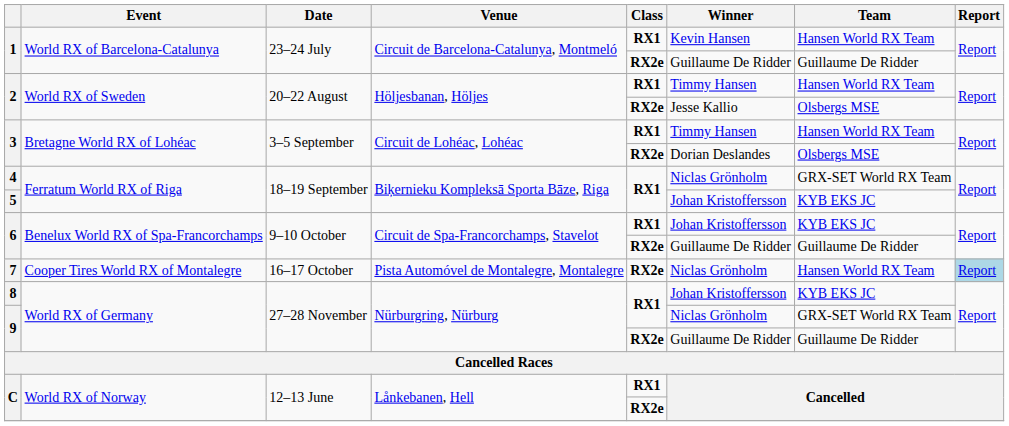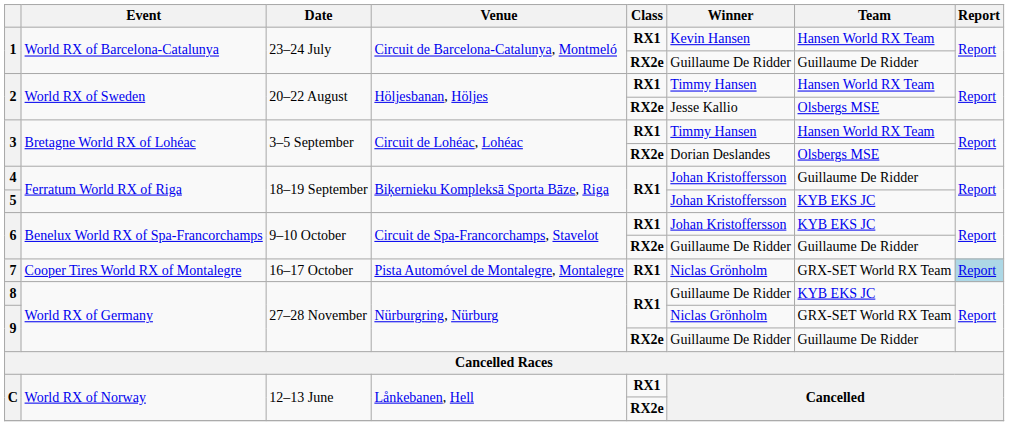 <table class="wikitable" style="font-size:85%;">
 <tr>
 <th></th>
 <th>Event</th>
 <th>Date</th>
 <th>Venue</th>
 <th>Class</th>
 <th>Winner</th>
 <th>Team</th>
 <th>Report</th>
 </tr>
 <tr>
 <th rowspan=2>1</th>
 <td rowspan=2> <a href='#'>World RX of Barcelona-Catalunya</a></td>
 <td rowspan=2>23–24 July</td>
 <td rowspan=2><a href='#'>Circuit de Barcelona-Catalunya</a>, <a href='#'>Montmeló</a></td>
 <td align=center><strong><span>RX1</span></strong></td>
 <td> <a href='#'>Kevin Hansen</a></td>
 <td> <a href='#'>Hansen World RX Team</a></td>
 <td rowspan=2><a href='#'>Report</a></td>
 </tr>
 <tr>
 <td align=center><strong><span>RX2e</span></strong></td>
 <td> Guillaume De Ridder</td>
 <td> Guillaume De Ridder</td>
 </tr>
 <tr>
 <th rowspan="2">2</th>
 <td rowspan="2"> <a href='#'>World RX of Sweden</a></td>
 <td rowspan="2">20–22 August</td>
 <td rowspan="2"><a href='#'>Höljesbanan</a>, <a href='#'>Höljes</a></td>
 <td align="center"><strong><span>RX1</span></strong></td>
 <td> <a href='#'>Timmy Hansen</a></td>
 <td> <a href='#'>Hansen World RX Team</a></td>
 <td rowspan="2"><a href='#'>Report</a></td>
 </tr>
 <tr>
 <td align=center><strong><span>RX2e</span></strong></td>
 <td> Jesse Kallio</td>
 <td> <a href='#'>Olsbergs MSE</a></td>
 </tr>
 <tr>
 <th rowspan=2>3</th>
 <td rowspan=2> <a href='#'>Bretagne World RX of Lohéac</a></td>
 <td rowspan=2>3–5 September</td>
 <td rowspan=2><a href='#'>Circuit de Lohéac</a>, <a href='#'>Lohéac</a></td>
 <td align=center><strong><span>RX1</span></strong></td>
 <td> <a href='#'>Timmy Hansen</a></td>
 <td> <a href='#'>Hansen World RX Team</a></td>
 <td rowspan=2><a href='#'>Report</a></td>
 </tr>
 <tr>
 <td align=center><strong><span>RX2e</span></strong></td>
 <td> Dorian Deslandes</td>
 <td> <a href='#'>Olsbergs MSE</a></td>
 </tr>
 <tr>
 <th>4</th>
 <td rowspan="2"> <a href='#'>Ferratum World RX of Riga</a></td>
 <td rowspan="2">18–19 September</td>
 <td rowspan="2"><a href='#'>Biķernieku Kompleksā Sporta Bāze</a>, <a href='#'>Riga</a></td>
 <td rowspan="2" align="center"><strong><span>RX1</span></strong></td>
-<td> <a href='#'>Niclas Grönholm</a></td>
-<td> GRX-SET World RX Team</td>
+<td> <a href='#'>Johan Kristoffersson</a></td>
+<td> Guillaume De Ridder</td>
 <td rowspan="2"><a href='#'>Report</a></td>
 </tr>
 <tr>
 <th>5</th>
 <td> <a href='#'>Johan Kristoffersson</a></td>
 <td> <a href='#'>KYB EKS JC</a></td>
 </tr>
 <tr>
 <th rowspan="2">6</th>
 <td rowspan="2"> <a href='#'>Benelux World RX of Spa-Francorchamps</a></td>
 <td rowspan="2">9–10 October</td>
 <td rowspan="2"><a href='#'>Circuit de Spa-Francorchamps</a>, <a href='#'>Stavelot</a></td>
 <td align="center"><strong><span>RX1</span></strong></td>
 <td> <a href='#'>Johan Kristoffersson</a></td>
 <td> <a href='#'>KYB EKS JC</a></td>
 <td rowspan="2"><a href='#'>Report</a></td>
 </tr>
 <tr>
 <td align=center><strong><span>RX2e</span></strong></td>
 <td> Guillaume De Ridder</td>
 <td> Guillaume De Ridder</td>
 </tr>
 <tr>
 <th>7</th>
 <td> <a href='#'>Cooper Tires World RX of Montalegre</a></td>
 <td>16–17 October</td>
 <td><a href='#'>Pista Automóvel de Montalegre</a>, <a href='#'>Montalegre</a></td>
-<td align=center><strong><span>RX2e</span></strong></td>
+<td align=center><strong><span>RX1</span></strong></td>
 <td> <a href='#'>Niclas Grönholm</a></td>
-<td> <a href='#'>Hansen World RX Team</a></td>
+<td> GRX-SET World RX Team</td>
 <td style="background: lightblue;"><a href='#'>Report</a></td>
 </tr>
 <tr>
 <th>8</th>
 <td rowspan="3"> <a href='#'>World RX of Germany</a></td>
 <td rowspan="3">27–28 November</td>
 <td rowspan="3"><a href='#'>Nürburgring</a>, <a href='#'>Nürburg</a></td>
 <td rowspan="2" align=center><strong><span>RX1</span></strong></td>
-<td> <a href='#'>Johan Kristoffersson</a></td>
+<td> Guillaume De Ridder</td>
 <td> <a href='#'>KYB EKS JC</a></td>
 <td rowspan="3"><a href='#'>Report</a></td>
 </tr>
 <tr>
 <th rowspan="2">9</th>
 <td> <a href='#'>Niclas Grönholm</a></td>
 <td> GRX-SET World RX Team</td>
 </tr>
 <tr>
 <td align=center><strong><span>RX2e</span></strong></td>
 <td> Guillaume De Ridder</td>
 <td> Guillaume De Ridder</td>
 </tr>
 <tr>
 <th colspan="8">Cancelled Races</th>
 </tr>
 <tr>
 <th rowspan=2>C</th>
 <td rowspan=2> <a href='#'>World RX of Norway</a></td>
 <td rowspan=2>12–13 June</td>
 <td rowspan=2><a href='#'>Lånkebanen</a>, <a href='#'>Hell</a></td>
 <td align=center><strong><span>RX1</span></strong></td>
 <th colspan="3" rowspan="2">Cancelled</th>
 </tr>
 <tr>
 <td align=center><strong><span>RX2e</span></strong></td>
 </tr>
 <tr>
 </tr>
 </table>
